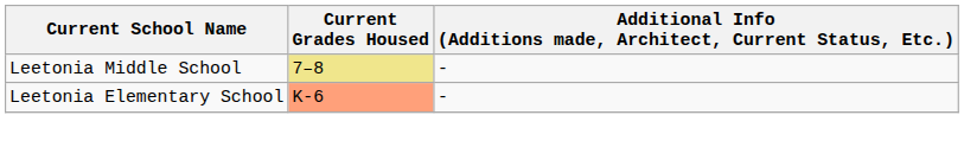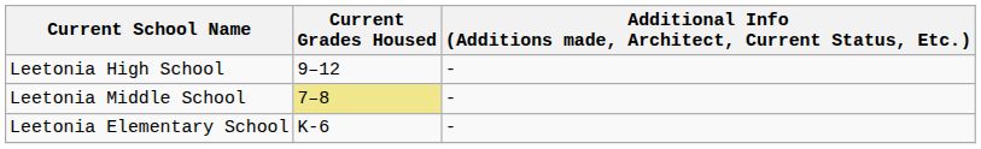 <table class="wikitable">
 <tr>
 <th>Current School Name</th>
 <th>Current <br>Grades Housed</th>
 <th>Additional Info<br>(Additions made, Architect, Current Status, Etc.)</th>
+</tr>
+<tr>
+<td>Leetonia High School</td>
+<td>9–12</td>
+<td>-</td>
 </tr>
 <tr>
 <td>Leetonia Middle School</td>
 <td style="background: khaki;">7–8</td>
 <td>-</td>
 </tr>
 <tr>
 <td>Leetonia Elementary School</td>
-<td style="background: lightsalmon;">K-6</td>
+<td>K-6</td>
 <td>-</td>
 </tr>
 <tr>
 </tr>
 </table>
